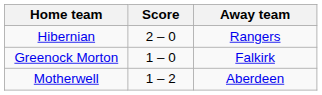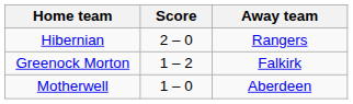 <table class="wikitable" style="text-align: center">
 <tr>
 <th width=140>Home team</th>
 <th width=70>Score</th>
 <th width=140>Away team</th>
 </tr>
 <tr>
 <td><a href='#'>Hibernian</a></td>
 <td>2 – 0</td>
 <td><a href='#'>Rangers</a></td>
 </tr>
 <tr>
 <td><a href='#'>Greenock Morton</a></td>
-<td>1 – 0</td>
+<td>1 – 2</td>
 <td><a href='#'>Falkirk</a></td>
 </tr>
 <tr>
 <td><a href='#'>Motherwell</a></td>
-<td>1 – 2</td>
+<td>1 – 0</td>
 <td><a href='#'>Aberdeen</a></td>
 </tr>
 </table>
